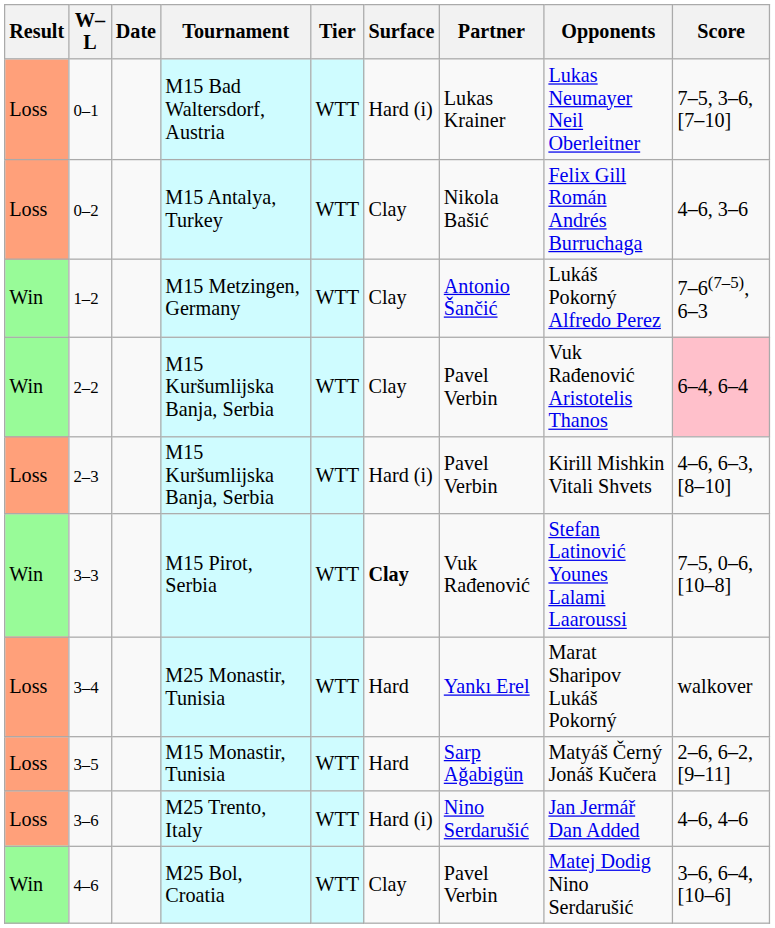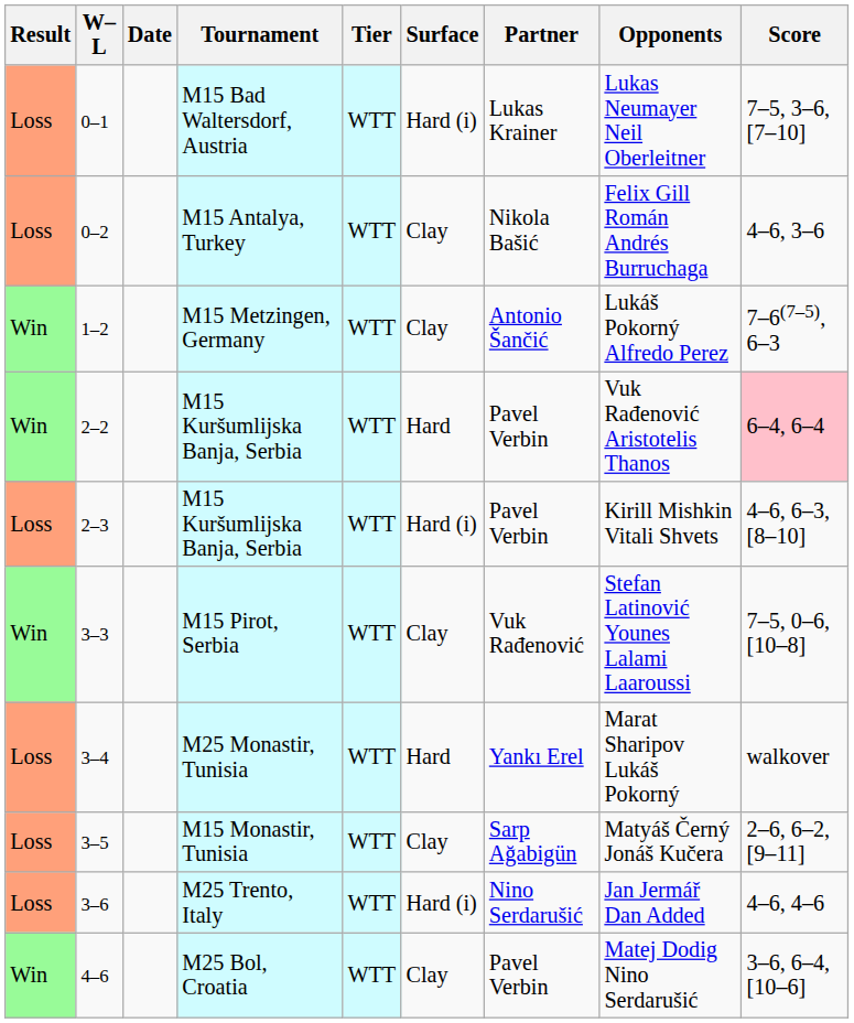 <table class="sortable wikitable">
 <tr>
 <th>Result</th>
 <th class="unsortable">W–L</th>
 <th>Date</th>
 <th>Tournament</th>
 <th>Tier</th>
 <th>Surface</th>
 <th>Partner</th>
 <th>Opponents</th>
 <th class="unsortable">Score</th>
 </tr>
 <tr>
 <td bgcolor=ffa07a>Loss</td>
 <td><small>0–1</small></td>
 <td></td>
 <td style="background:#cffcff;">M15 Bad Waltersdorf, Austria</td>
 <td style="background:#cffcff;">WTT</td>
 <td>Hard (i)</td>
 <td> Lukas Krainer</td>
 <td> <a href='#'>Lukas Neumayer</a><br> <a href='#'>Neil Oberleitner</a></td>
 <td>7–5, 3–6, [7–10]</td>
 </tr>
 <tr>
 <td bgcolor=ffa07a>Loss</td>
 <td><small>0–2</small></td>
 <td></td>
 <td style="background:#cffcff;">M15 Antalya, Turkey</td>
 <td style="background:#cffcff;">WTT</td>
 <td>Clay</td>
 <td> Nikola Bašić</td>
 <td> <a href='#'>Felix Gill</a><br> <a href='#'>Román Andrés Burruchaga</a></td>
 <td>4–6, 3–6</td>
 </tr>
 <tr>
 <td bgcolor=98fb98>Win</td>
 <td><small>1–2</small></td>
 <td></td>
 <td style="background:#cffcff;">M15 Metzingen, Germany</td>
 <td style="background:#cffcff;">WTT</td>
 <td>Clay</td>
 <td> <a href='#'>Antonio Šančić</a></td>
 <td> Lukáš Pokorný<br> <a href='#'>Alfredo Perez</a></td>
 <td>7–6<sup>(7–5)</sup>, 6–3</td>
 </tr>
 <tr>
 <td bgcolor=98fb98>Win</td>
 <td><small>2–2</small></td>
 <td></td>
 <td style="background:#cffcff;">M15 Kuršumlijska Banja, Serbia</td>
 <td style="background:#cffcff;">WTT</td>
-<td>Clay</td>
+<td>Hard</td>
 <td> Pavel Verbin</td>
 <td> Vuk Rađenović<br> <a href='#'>Aristotelis Thanos</a></td>
 <td style="background: pink;">6–4, 6–4</td>
 </tr>
 <tr>
 <td bgcolor=ffa07a>Loss</td>
 <td><small>2–3</small></td>
 <td></td>
 <td style="background:#cffcff;">M15 Kuršumlijska Banja, Serbia</td>
 <td style="background:#cffcff;">WTT</td>
 <td>Hard (i)</td>
 <td> Pavel Verbin</td>
 <td> Kirill Mishkin<br> Vitali Shvets</td>
 <td>4–6, 6–3, [8–10]</td>
 </tr>
 <tr>
 <td bgcolor=98fb98>Win</td>
 <td><small>3–3</small></td>
 <td></td>
 <td style="background:#cffcff;">M15 Pirot, Serbia</td>
 <td style="background:#cffcff;">WTT</td>
-<td><strong>Clay</strong></td>
+<td>Clay</td>
 <td> Vuk Rađenović</td>
 <td> <a href='#'>Stefan Latinović</a><br> <a href='#'>Younes Lalami Laaroussi</a></td>
 <td>7–5, 0–6, [10–8]</td>
 </tr>
 <tr>
 <td bgcolor=ffa07a>Loss</td>
 <td><small>3–4</small></td>
 <td></td>
 <td style="background:#cffcff;">M25 Monastir, Tunisia</td>
 <td style="background:#cffcff;">WTT</td>
 <td>Hard</td>
 <td> <a href='#'>Yankı Erel</a></td>
 <td> Marat Sharipov<br> Lukáš Pokorný</td>
 <td>walkover</td>
 </tr>
 <tr>
 <td bgcolor=ffa07a>Loss</td>
 <td><small>3–5</small></td>
 <td></td>
 <td style="background:#cffcff;">M15 Monastir, Tunisia</td>
 <td style="background:#cffcff;">WTT</td>
-<td>Hard</td>
+<td>Clay</td>
 <td> <a href='#'>Sarp Ağabigün</a></td>
 <td> Matyáš Černý<br> Jonáš Kučera</td>
 <td>2–6, 6–2, [9–11]</td>
 </tr>
 <tr>
 <td bgcolor=ffa07a>Loss</td>
 <td><small>3–6</small></td>
 <td></td>
 <td style="background:#cffcff;">M25 Trento, Italy</td>
 <td style="background:#cffcff;">WTT</td>
 <td>Hard (i)</td>
 <td> <a href='#'>Nino Serdarušić</a></td>
 <td> <a href='#'>Jan Jermář</a><br> <a href='#'>Dan Added</a></td>
 <td>4–6, 4–6</td>
 </tr>
 <tr>
 <td bgcolor=98fb98>Win</td>
 <td><small>4–6</small></td>
 <td></td>
 <td style="background:#cffcff;">M25 Bol, Croatia</td>
 <td style="background:#cffcff;">WTT</td>
 <td>Clay</td>
 <td> Pavel Verbin</td>
 <td> <a href='#'>Matej Dodig</a><br> Nino Serdarušić</td>
 <td>3–6, 6–4, [10–6]</td>
 </tr>
 </table>
